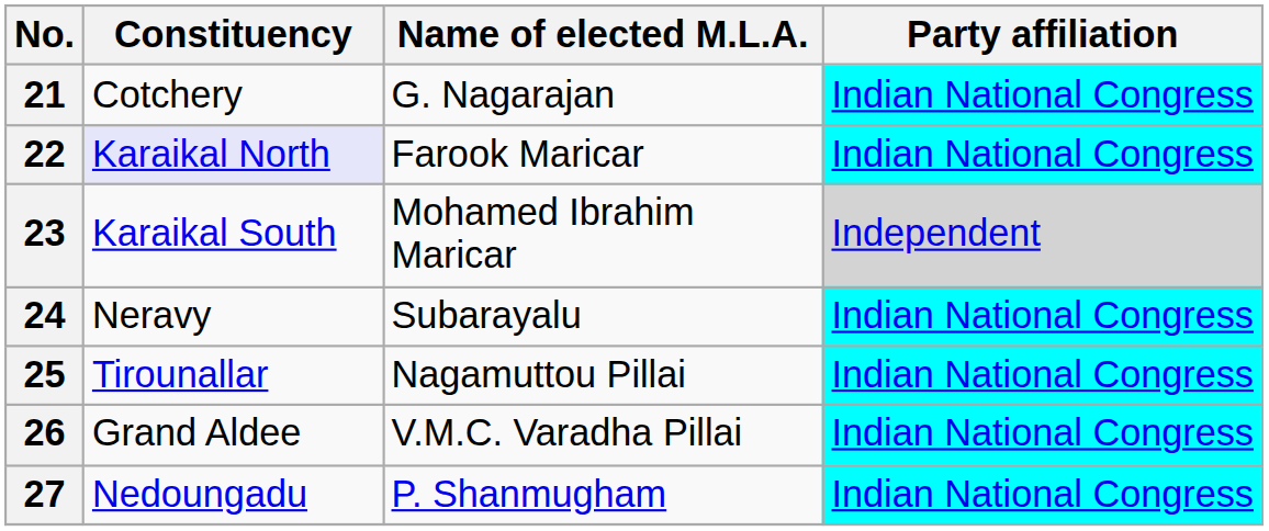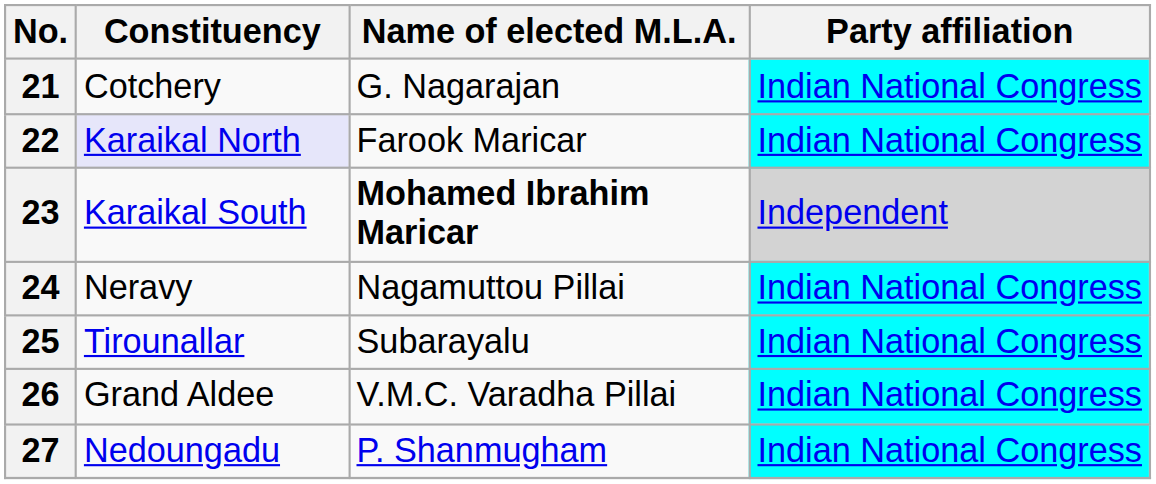 <table class="sortable wikitable">
 <tr>
 <th>No.</th>
 <th style="width:120px">Constituency</th>
 <th style="width:180px">Name of elected M.L.A.</th>
 <th>Party affiliation</th>
 </tr>
 <tr>
 <th>21</th>
 <td>Cotchery</td>
 <td>G. Nagarajan</td>
 <td bgcolor=#00FFFF><a href='#'>Indian National Congress</a></td>
 </tr>
 <tr>
 <th>22</th>
 <td style="background: lavender;"><a href='#'>Karaikal North</a></td>
 <td>Farook Maricar</td>
 <td bgcolor=#00FFFF><a href='#'>Indian National Congress</a></td>
 </tr>
 <tr>
 <th>23</th>
 <td><a href='#'>Karaikal South</a></td>
-<td>Mohamed Ibrahim Maricar</td>
+<td><strong>Mohamed Ibrahim Maricar</strong></td>
 <td bgcolor=#D3D3D3><a href='#'>Independent</a></td>
 </tr>
 <tr>
 <th>24</th>
 <td>Neravy</td>
-<td>Subarayalu</td>
+<td>Nagamuttou Pillai</td>
 <td bgcolor=#00FFFF><a href='#'>Indian National Congress</a></td>
 </tr>
 <tr>
 <th>25</th>
 <td><a href='#'>Tirounallar</a></td>
-<td>Nagamuttou Pillai</td>
+<td>Subarayalu</td>
 <td bgcolor=#00FFFF><a href='#'>Indian National Congress</a></td>
 </tr>
 <tr>
 <th>26</th>
 <td>Grand Aldee</td>
 <td>V.M.C. Varadha Pillai</td>
 <td bgcolor=#00FFFF><a href='#'>Indian National Congress</a></td>
 </tr>
 <tr>
 <th>27</th>
 <td><a href='#'>Nedoungadu</a></td>
 <td><a href='#'>P. Shanmugham</a></td>
 <td bgcolor=#00FFFF><a href='#'>Indian National Congress</a></td>
 </tr>
 <tr>
 </tr>
 </table>
